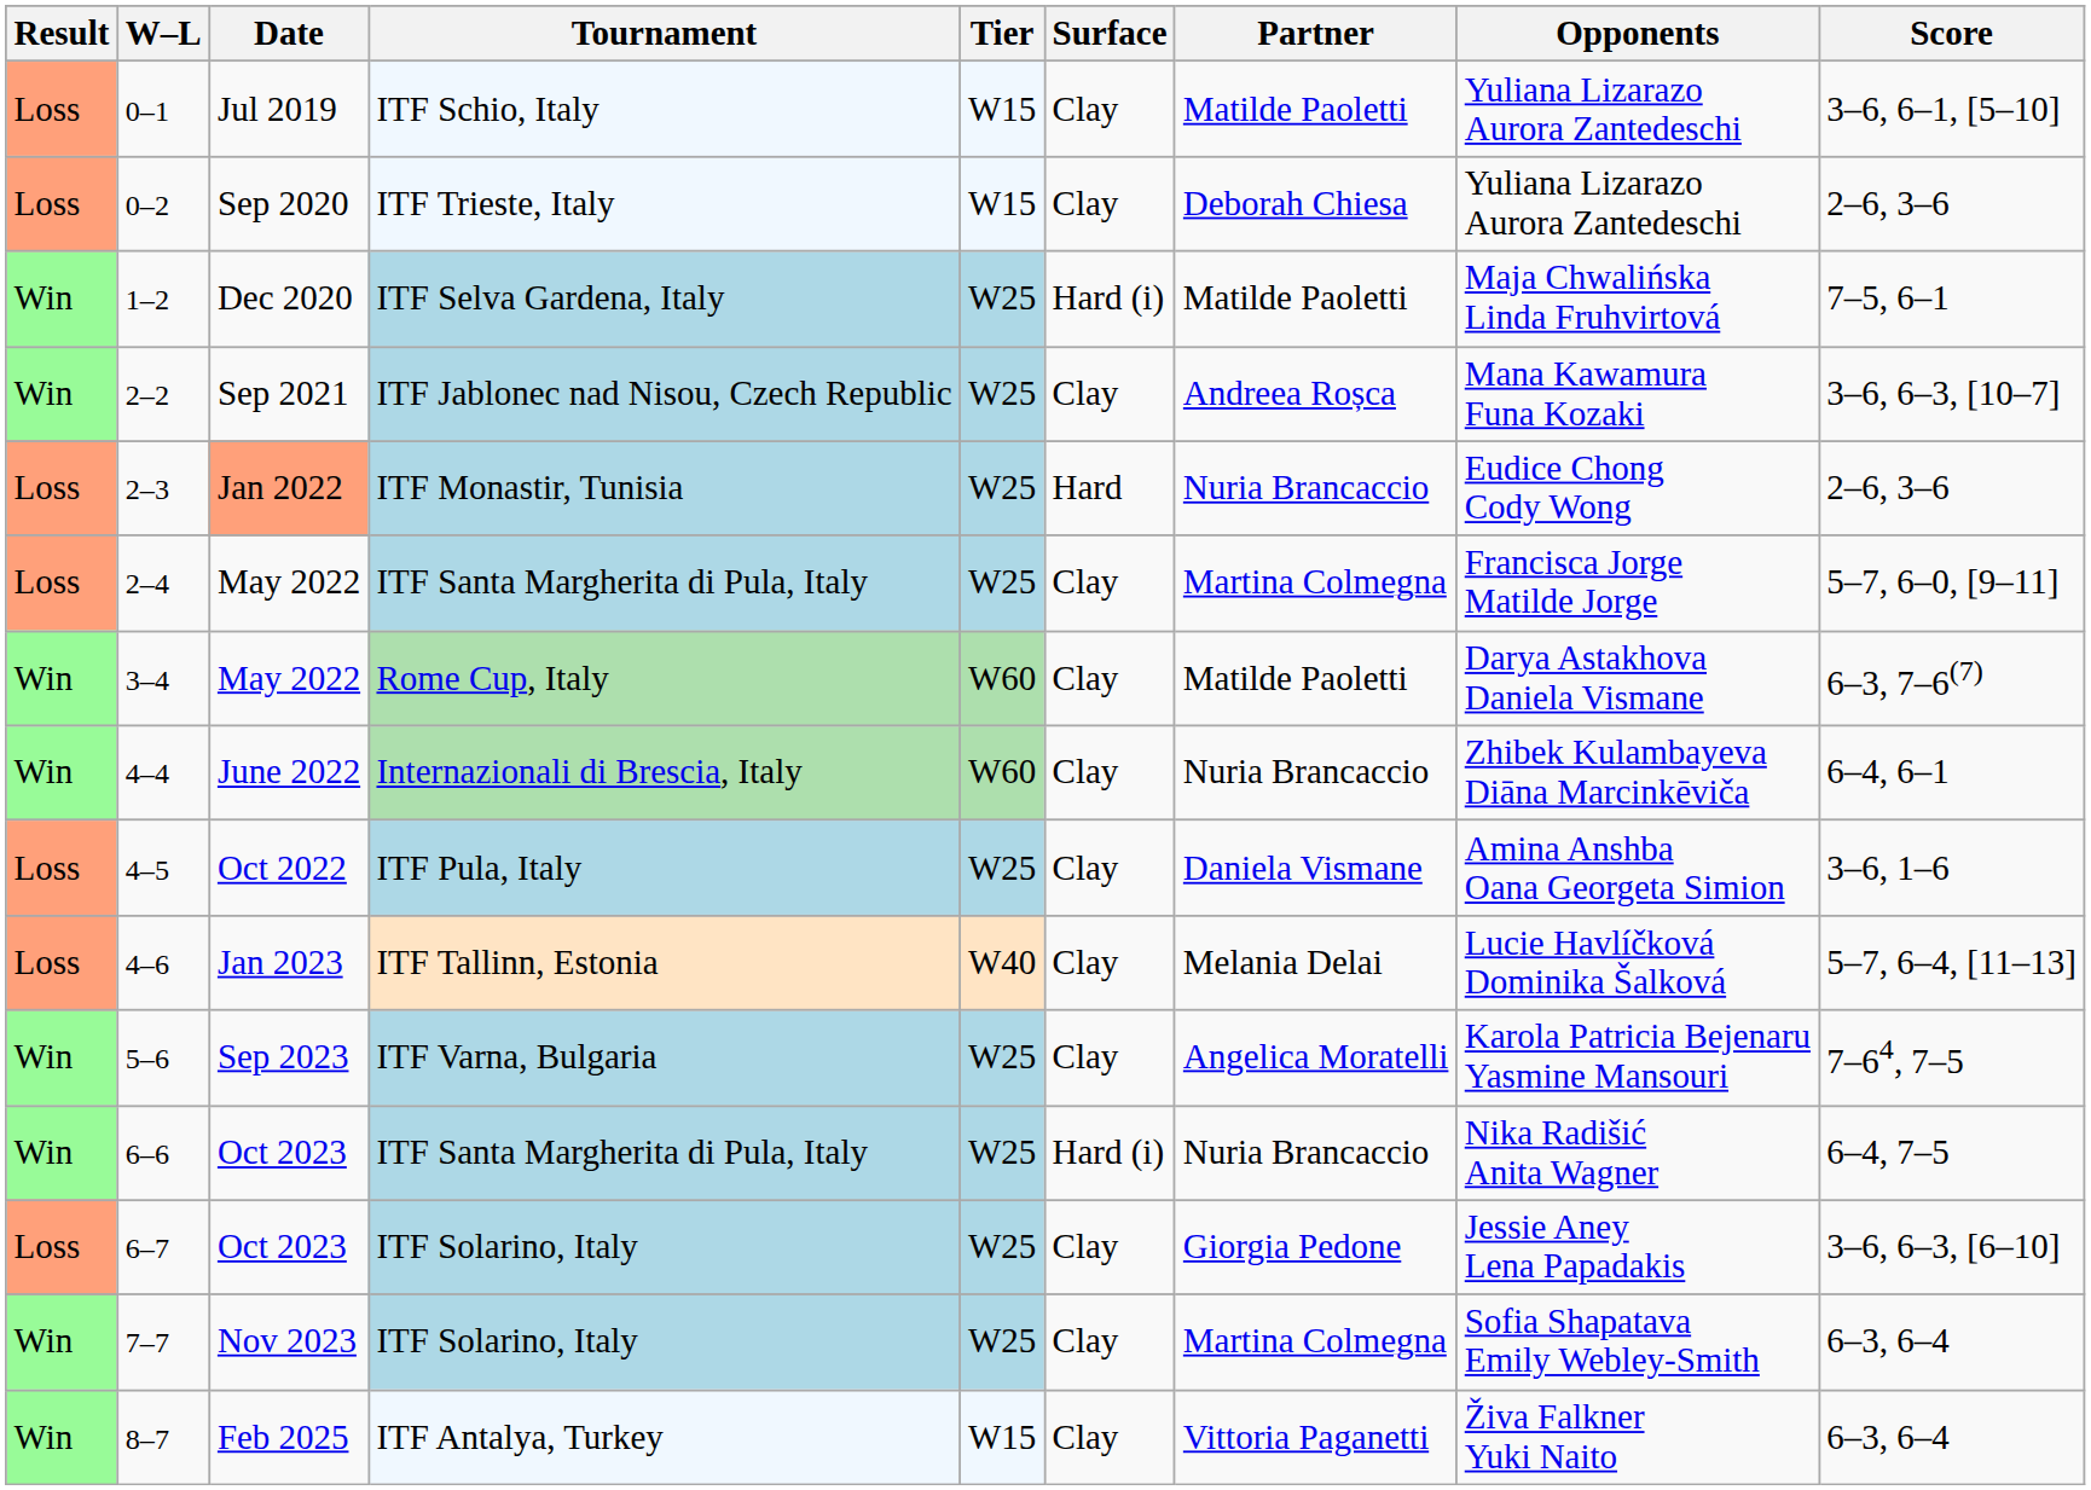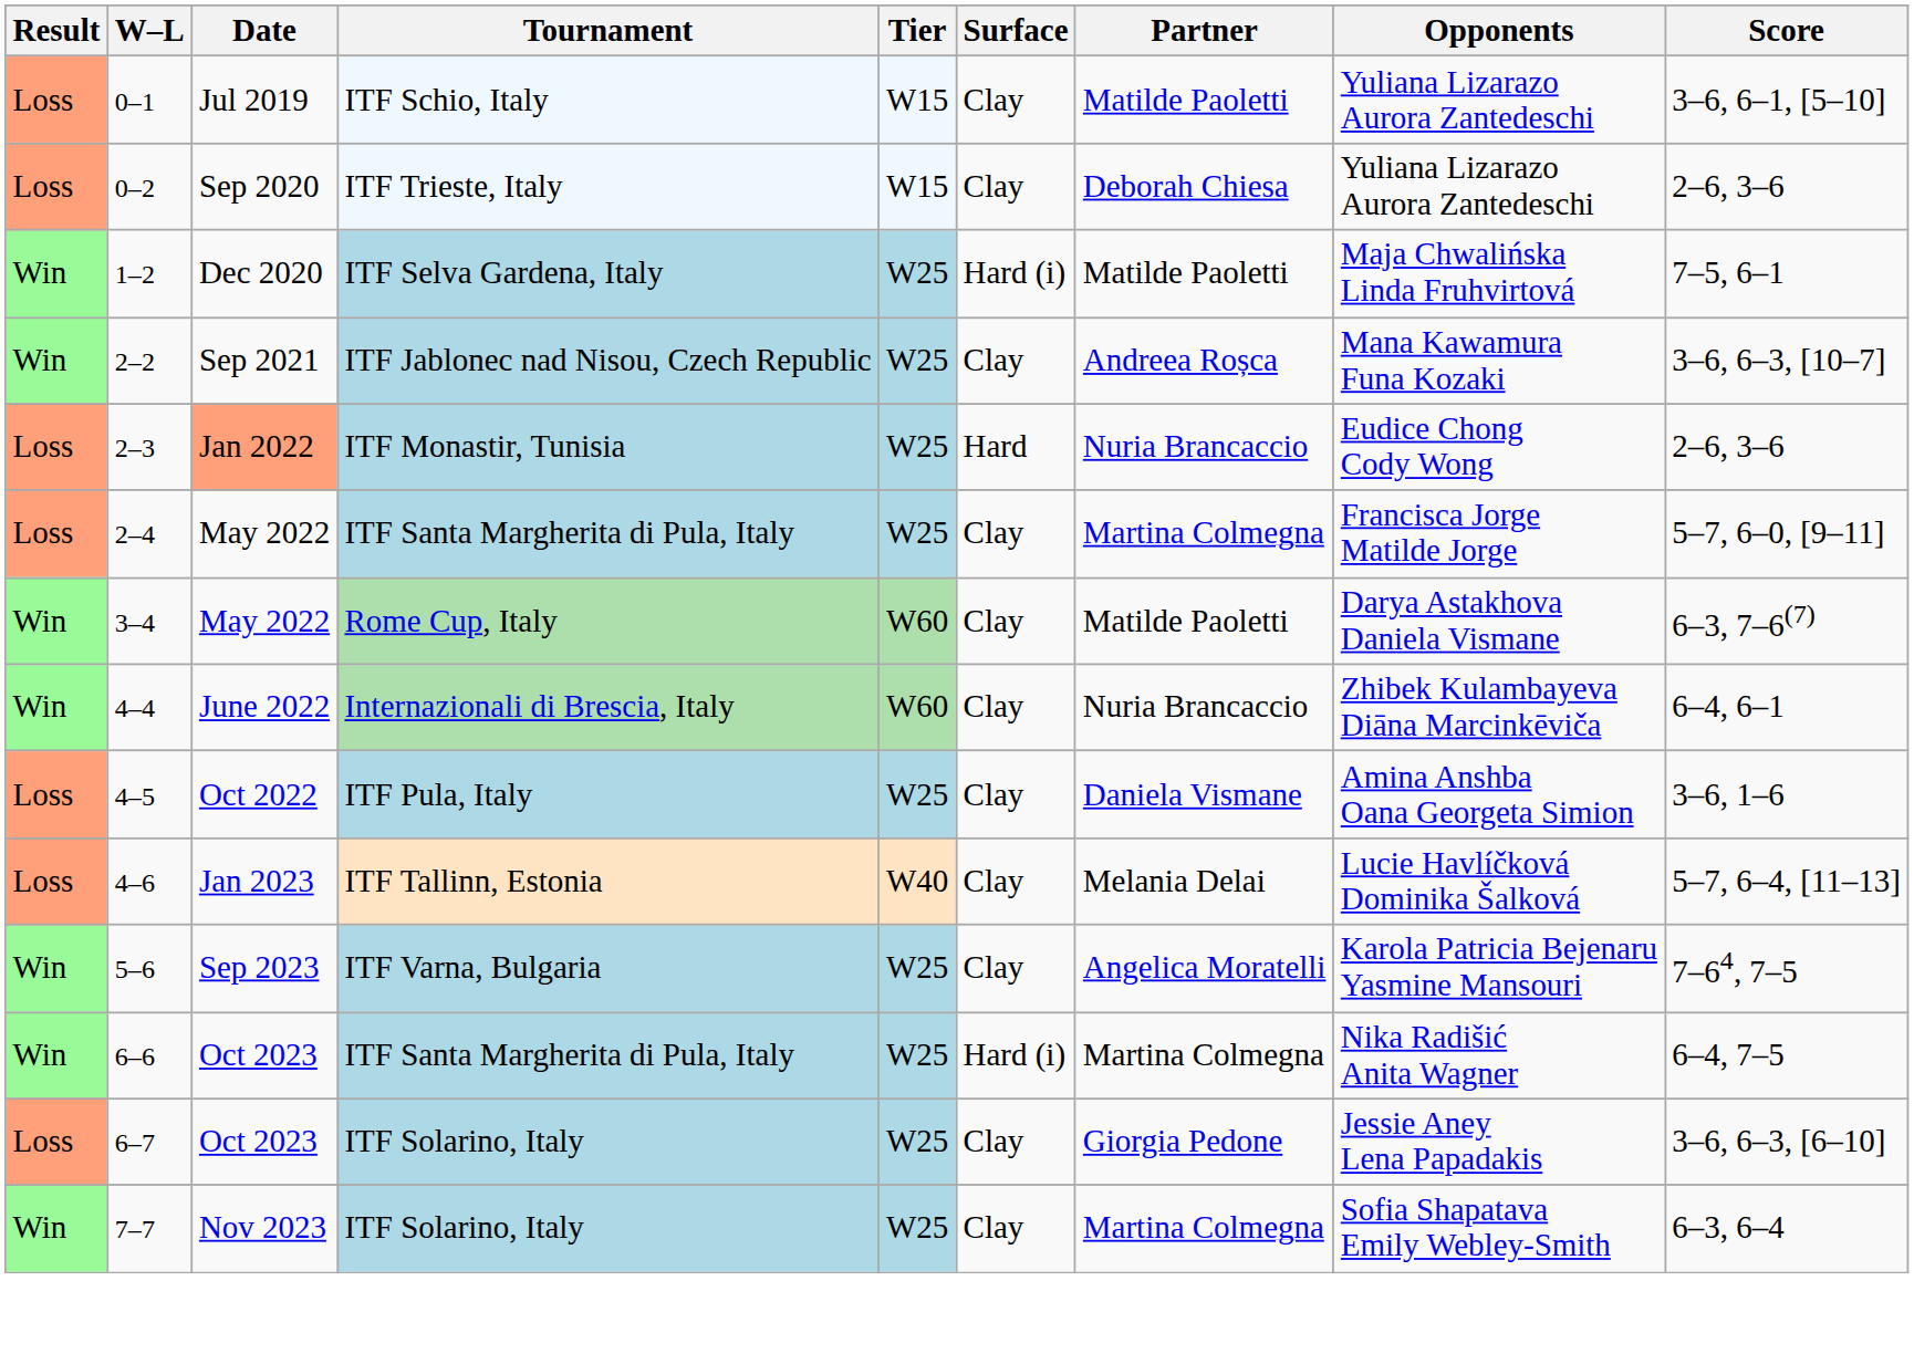 <table class="sortable wikitable">
 <tr>
 <th>Result</th>
 <th class="unsortable">W–L</th>
 <th>Date</th>
 <th>Tournament</th>
 <th>Tier</th>
 <th>Surface</th>
 <th>Partner</th>
 <th>Opponents</th>
 <th class="unsortable">Score</th>
 </tr>
 <tr>
 <td style="background:#ffa07a;">Loss</td>
 <td><small>0–1</small></td>
 <td>Jul 2019</td>
 <td style="background:#f0f8ff;">ITF Schio, Italy</td>
 <td style="background:#f0f8ff;">W15</td>
 <td>Clay</td>
 <td> <a href='#'>Matilde Paoletti</a></td>
 <td> <a href='#'>Yuliana Lizarazo</a> <br>  <a href='#'>Aurora Zantedeschi</a></td>
 <td>3–6, 6–1, [5–10]</td>
 </tr>
 <tr>
 <td style="background:#ffa07a;">Loss</td>
 <td><small>0–2</small></td>
 <td>Sep 2020</td>
 <td style="background:#f0f8ff;">ITF Trieste, Italy</td>
 <td style="background:#f0f8ff;">W15</td>
 <td>Clay</td>
 <td> <a href='#'>Deborah Chiesa</a></td>
 <td> Yuliana Lizarazo <br>  Aurora Zantedeschi</td>
 <td>2–6, 3–6</td>
 </tr>
 <tr>
 <td bgcolor=98FB98>Win</td>
 <td><small>1–2</small></td>
 <td>Dec 2020</td>
 <td style="background:lightblue;">ITF Selva Gardena, Italy</td>
 <td style="background:lightblue;">W25</td>
 <td>Hard (i)</td>
 <td> Matilde Paoletti</td>
 <td> <a href='#'>Maja Chwalińska</a> <br>  <a href='#'>Linda Fruhvirtová</a></td>
 <td>7–5, 6–1</td>
 </tr>
 <tr>
 <td bgcolor=98FB98>Win</td>
 <td><small>2–2</small></td>
 <td>Sep 2021</td>
 <td style="background:lightblue;">ITF Jablonec nad Nisou, Czech Republic</td>
 <td style="background:lightblue;">W25</td>
 <td>Clay</td>
 <td> <a href='#'>Andreea Roșca</a></td>
 <td> <a href='#'>Mana Kawamura</a> <br>  <a href='#'>Funa Kozaki</a></td>
 <td>3–6, 6–3, [10–7]</td>
 </tr>
 <tr>
 <td style="background:#ffa07a;">Loss</td>
 <td><small>2–3</small></td>
 <td style="background: lightsalmon;">Jan 2022</td>
 <td style="background:lightblue;">ITF Monastir, Tunisia</td>
 <td style="background:lightblue;">W25</td>
 <td>Hard</td>
 <td> <a href='#'>Nuria Brancaccio</a></td>
 <td> <a href='#'>Eudice Chong</a> <br>  <a href='#'>Cody Wong</a></td>
 <td>2–6, 3–6</td>
 </tr>
 <tr>
 <td style="background:#ffa07a;">Loss</td>
 <td><small>2–4</small></td>
 <td>May 2022</td>
 <td style="background:lightblue;">ITF Santa Margherita di Pula, Italy</td>
 <td style="background:lightblue;">W25</td>
 <td>Clay</td>
 <td> <a href='#'>Martina Colmegna</a></td>
 <td> <a href='#'>Francisca Jorge</a> <br>  <a href='#'>Matilde Jorge</a></td>
 <td>5–7, 6–0, [9–11]</td>
 </tr>
 <tr>
 <td bgcolor=98FB98>Win</td>
 <td><small>3–4</small></td>
 <td><a href='#'>May 2022</a></td>
 <td style="background:#addfad;"><a href='#'>Rome Cup</a>, Italy</td>
 <td style="background:#addfad;">W60</td>
 <td>Clay</td>
 <td> Matilde Paoletti</td>
 <td> <a href='#'>Darya Astakhova</a> <br>  <a href='#'>Daniela Vismane</a></td>
 <td>6–3, 7–6<sup>(7)</sup></td>
 </tr>
 <tr>
 <td bgcolor=98FB98>Win</td>
 <td><small>4–4</small></td>
 <td><a href='#'>June 2022</a></td>
 <td style="background:#addfad;"><a href='#'>Internazionali di Brescia</a>, Italy</td>
 <td style="background:#addfad;">W60</td>
 <td>Clay</td>
 <td> Nuria Brancaccio</td>
 <td> <a href='#'>Zhibek Kulambayeva</a> <br>  <a href='#'>Diāna Marcinkēviča</a></td>
 <td>6–4, 6–1</td>
 </tr>
 <tr>
 <td style="background:#ffa07a;">Loss</td>
 <td><small>4–5</small></td>
 <td><a href='#'>Oct 2022</a></td>
 <td style="background:lightblue;">ITF Pula, Italy</td>
 <td style="background:lightblue;">W25</td>
 <td>Clay</td>
 <td> <a href='#'>Daniela Vismane</a></td>
 <td> <a href='#'>Amina Anshba</a> <br>  <a href='#'>Oana Georgeta Simion</a></td>
 <td>3–6, 1–6</td>
 </tr>
 <tr>
 <td style="background:#ffa07a;">Loss</td>
 <td><small>4–6</small></td>
 <td><a href='#'>Jan 2023</a></td>
 <td style="background:#ffe4c4;">ITF Tallinn, Estonia</td>
 <td style="background:#ffe4c4;">W40</td>
 <td>Clay</td>
 <td> Melania Delai</td>
 <td> <a href='#'>Lucie Havlíčková</a> <br>  <a href='#'>Dominika Šalková</a></td>
 <td>5–7, 6–4, [11–13]</td>
 </tr>
 <tr>
 <td bgcolor=98FB98>Win</td>
 <td><small>5–6</small></td>
 <td><a href='#'>Sep 2023</a></td>
 <td style="background:lightblue;">ITF Varna, Bulgaria</td>
 <td style="background:lightblue;">W25</td>
 <td>Clay</td>
 <td> <a href='#'>Angelica Moratelli</a></td>
 <td> <a href='#'>Karola Patricia Bejenaru</a> <br>  <a href='#'>Yasmine Mansouri</a></td>
 <td>7–6<sup>4</sup>, 7–5</td>
 </tr>
 <tr>
 <td bgcolor=98FB98>Win</td>
 <td><small>6–6</small></td>
 <td><a href='#'>Oct 2023</a></td>
 <td style="background:lightblue;">ITF Santa Margherita di Pula, Italy</td>
 <td style="background:lightblue;">W25</td>
 <td>Hard (i)</td>
-<td> Nuria Brancaccio</td>
+<td> Martina Colmegna</td>
 <td> <a href='#'>Nika Radišić</a> <br>  <a href='#'>Anita Wagner</a></td>
 <td>6–4, 7–5</td>
 </tr>
 <tr>
 <td style="background:#ffa07a;">Loss</td>
 <td><small>6–7</small></td>
 <td><a href='#'>Oct 2023</a></td>
 <td style="background:lightblue;">ITF Solarino, Italy</td>
 <td style="background:lightblue;">W25</td>
 <td>Clay</td>
 <td> <a href='#'>Giorgia Pedone</a></td>
 <td> <a href='#'>Jessie Aney</a> <br>  <a href='#'>Lena Papadakis</a></td>
 <td>3–6, 6–3, [6–10]</td>
 </tr>
 <tr>
 <td bgcolor=98FB98>Win</td>
 <td><small>7–7</small></td>
 <td><a href='#'>Nov 2023</a></td>
 <td style="background:lightblue;">ITF Solarino, Italy</td>
 <td style="background:lightblue;">W25</td>
 <td>Clay</td>
 <td> <a href='#'>Martina Colmegna</a></td>
 <td> <a href='#'>Sofia Shapatava</a> <br>  <a href='#'>Emily Webley-Smith</a></td>
 <td>6–3, 6–4</td>
 </tr>
-<tr>
-<td style="background:#98FB98;">Win</td>
-<td><small>8–7</small></td>
-<td><a href='#'>Feb 2025</a></td>
-<td style="background:#f0f8ff;">ITF Antalya, Turkey</td>
-<td style="background:#f0f8ff;">W15</td>
-<td>Clay</td>
-<td> <a href='#'>Vittoria Paganetti</a></td>
-<td> <a href='#'>Živa Falkner</a> <br>  <a href='#'>Yuki Naito</a></td>
-<td>6–3, 6–4</td>
-</tr>
 </table>
